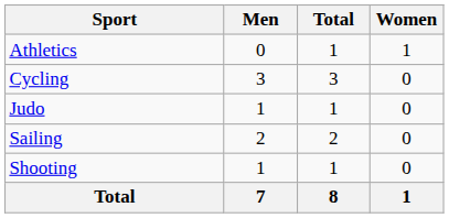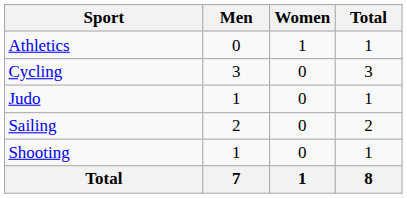 <table class="wikitable sortable" style="text-align:center;">
 <tr>
 <th width=180>Sport</th>
 <th width=55>Men</th>
+<th width=55>Women</th>
 <th width=55>Total</th>
-<th width=55>Women</th>
 </tr>
 <tr>
 <td align=left><a href='#'>Athletics</a></td>
 <td>0</td>
 <td>1</td>
 <td>1</td>
 </tr>
 <tr>
 <td align=left><a href='#'>Cycling</a></td>
 <td>3</td>
+<td>0</td>
 <td>3</td>
-<td>0</td>
 </tr>
 <tr>
 <td align=left><a href='#'>Judo</a></td>
 <td>1</td>
+<td>0</td>
 <td>1</td>
-<td>0</td>
 </tr>
 <tr>
 <td align=left><a href='#'>Sailing</a></td>
 <td>2</td>
+<td>0</td>
 <td>2</td>
-<td>0</td>
 </tr>
 <tr>
 <td align=left><a href='#'>Shooting</a></td>
 <td>1</td>
+<td>0</td>
 <td>1</td>
-<td>0</td>
 </tr>
 <tr>
 <th>Total</th>
 <th>7</th>
+<th>1</th>
 <th>8</th>
-<th>1</th>
 </tr>
 </table>
